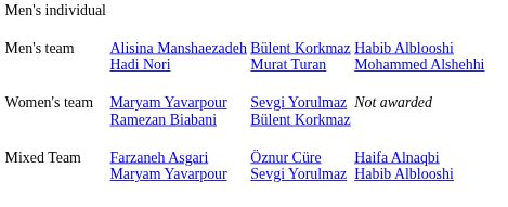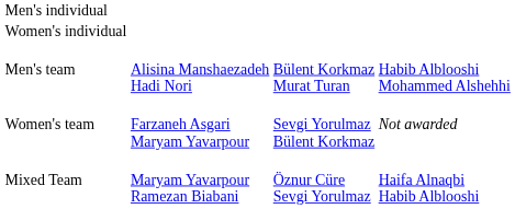 <table>
 <tr>
 <td>Men's individual</td>
+<td></td>
+<td></td>
+<td></td>
+</tr>
+<tr>
+<td>Women's individual</td>
 <td></td>
 <td></td>
 <td></td>
 </tr>
 <tr>
 <td>Men's team</td>
 <td><br><a href='#'>Alisina Manshaezadeh</a><br><a href='#'>Hadi Nori</a></td>
 <td><br><a href='#'>Bülent Korkmaz</a><br><a href='#'>Murat Turan</a></td>
 <td><br><a href='#'>Habib Alblooshi</a><br><a href='#'>Mohammed Alshehhi</a></td>
 </tr>
 <tr>
 <td>Women's team</td>
-<td><br><a href='#'>Maryam Yavarpour</a><br><a href='#'>Ramezan Biabani</a></td>
+<td><br><a href='#'>Farzaneh Asgari</a><br><a href='#'>Maryam Yavarpour</a></td>
 <td><br><a href='#'>Sevgi Yorulmaz</a><br><a href='#'>Bülent Korkmaz</a></td>
 <td><em>Not awarded</em></td>
 </tr>
 <tr>
 <td>Mixed Team</td>
-<td><br><a href='#'>Farzaneh Asgari</a><br><a href='#'>Maryam Yavarpour</a></td>
+<td><br><a href='#'>Maryam Yavarpour</a><br><a href='#'>Ramezan Biabani</a></td>
 <td><br><a href='#'>Öznur Cüre</a><br><a href='#'>Sevgi Yorulmaz</a></td>
 <td><br><a href='#'>Haifa Alnaqbi</a><br><a href='#'>Habib Alblooshi</a></td>
 </tr>
 </table>
